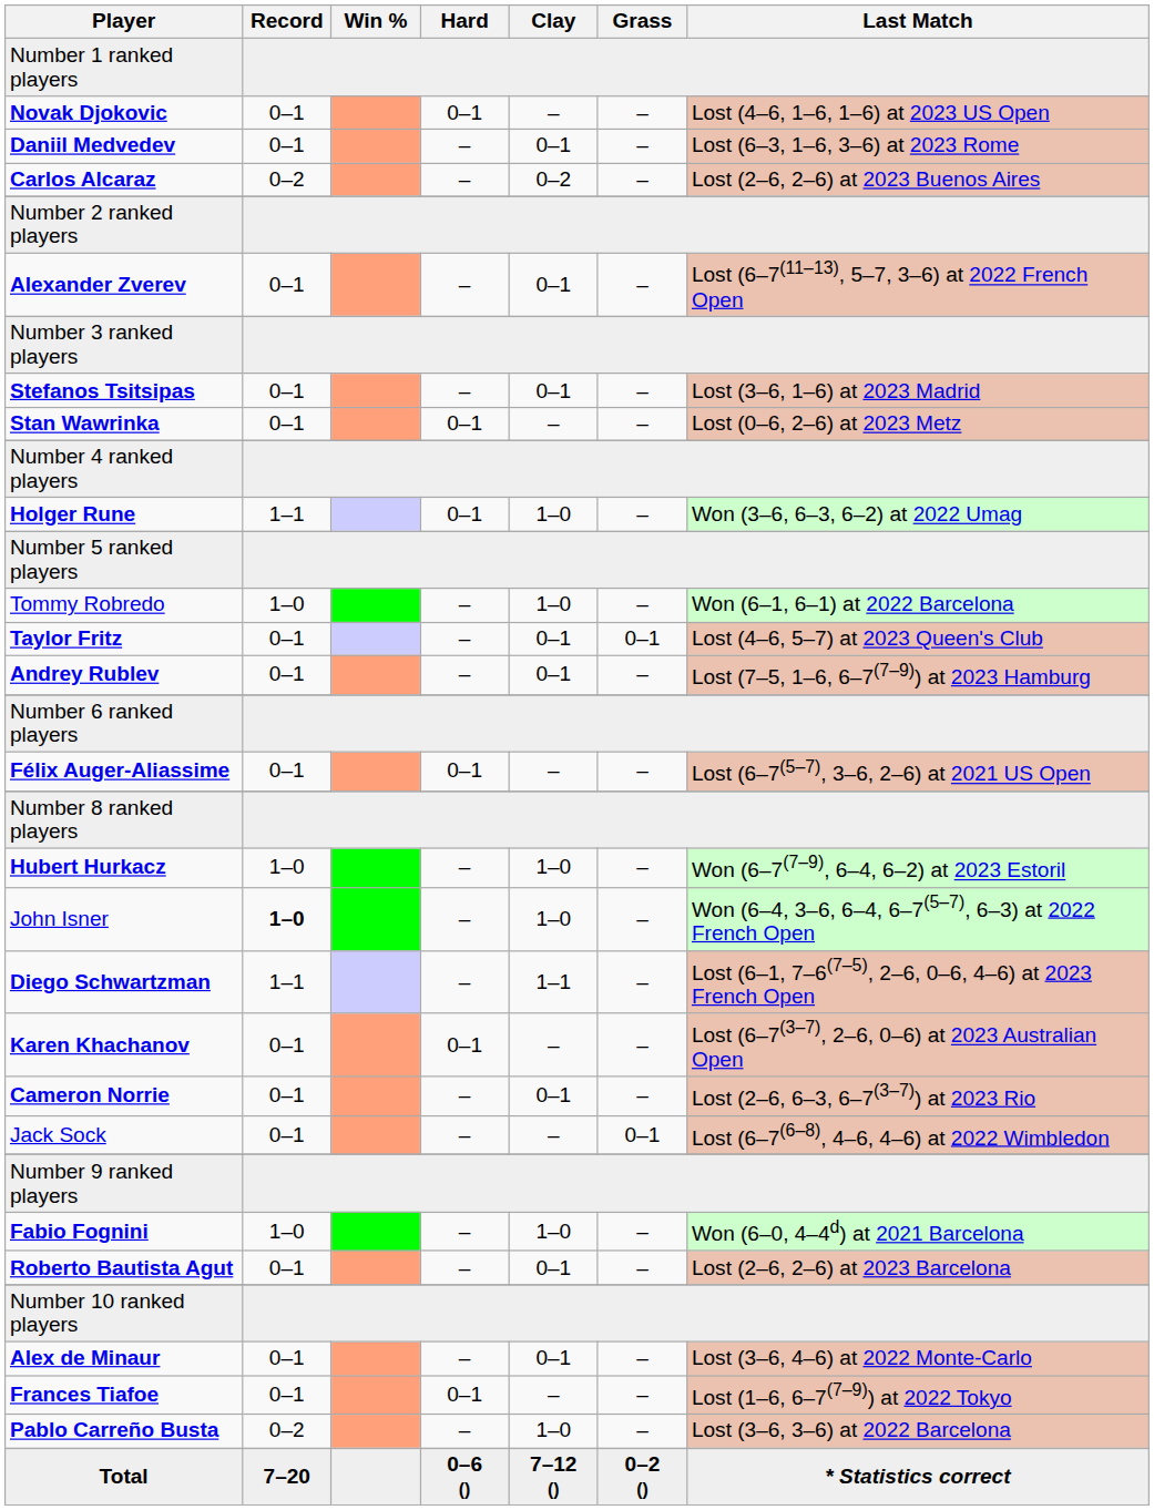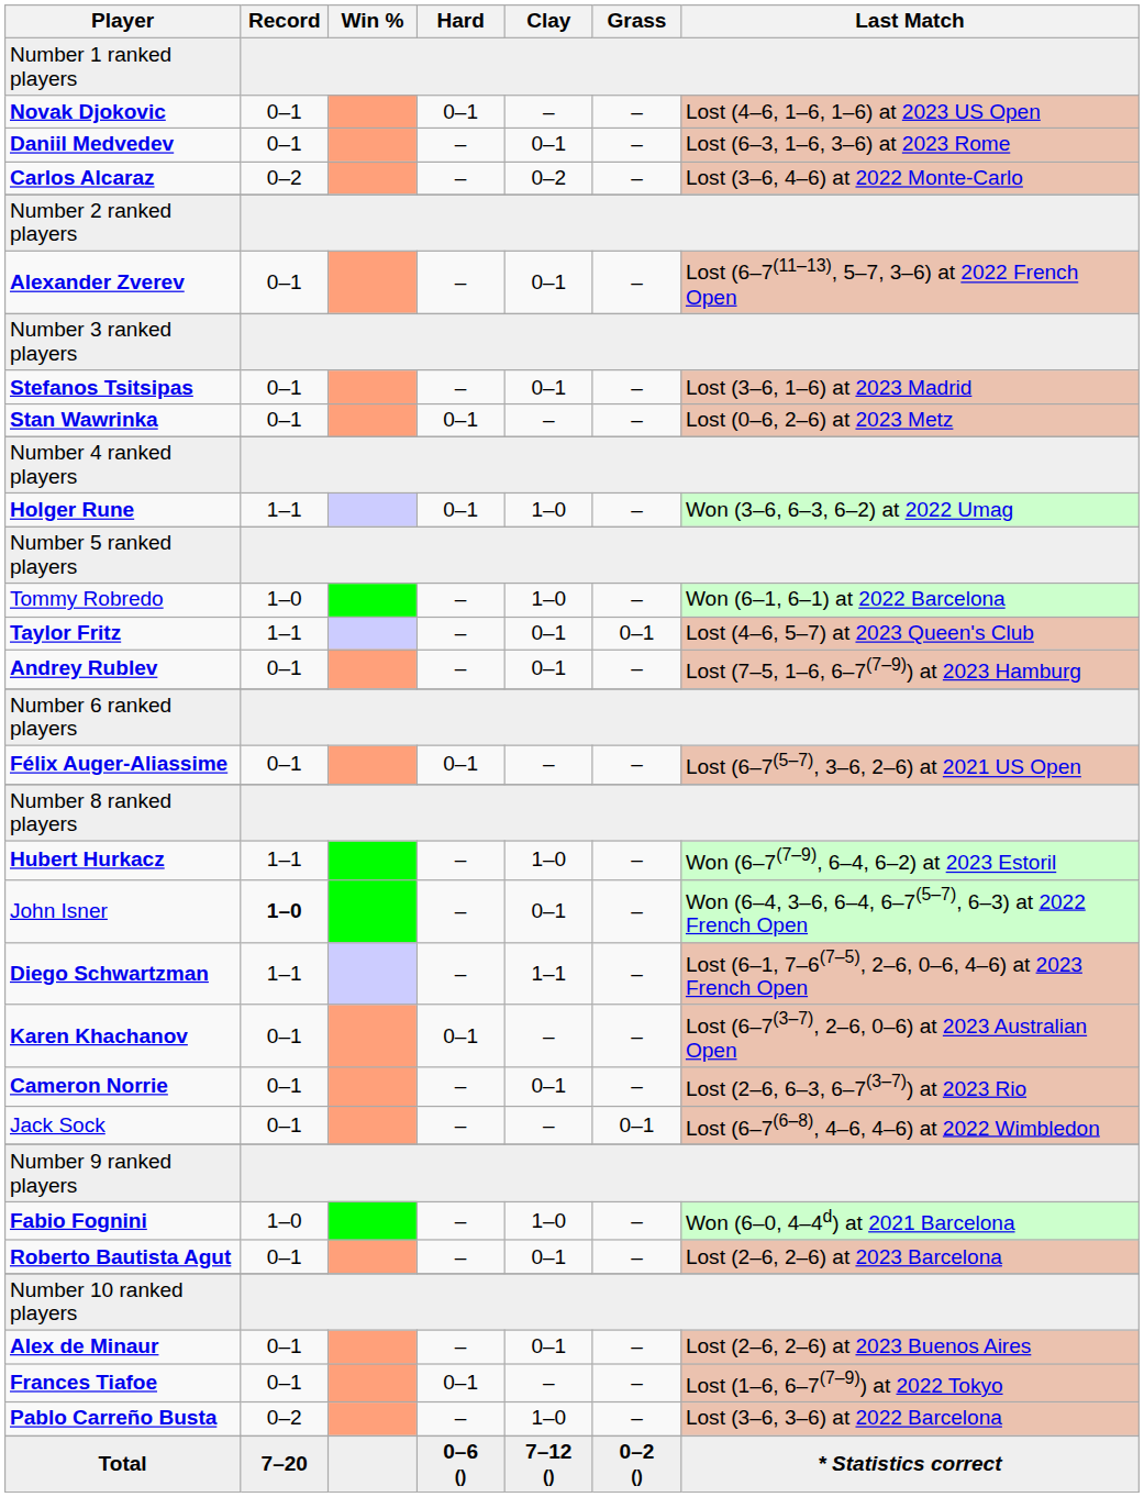 <table class="wikitable sortable nowrap" style=text-align:center>
 <tr>
 <th>Player</th>
 <th width=60>Record</th>
 <th width=60>Win %</th>
 <th width=60>Hard</th>
 <th width=60>Clay</th>
 <th width=60>Grass</th>
 <th>Last Match</th>
 </tr>
 <tr style=background:#efefef>
 <td align=left>Number 1 ranked players</td>
 <td colspan=6></td>
 </tr>
 <tr>
 <td align=left> <strong><a href='#'>Novak Djokovic</a></strong></td>
 <td>0–1</td>
 <td bgcolor=ffa07a></td>
 <td>0–1</td>
 <td>–</td>
 <td>–</td>
 <td style=background:#ebc2af;text-align:left>Lost (4–6, 1–6, 1–6) at <a href='#'>2023 US Open</a></td>
 </tr>
 <tr>
 <td align=left> <strong><a href='#'>Daniil Medvedev</a></strong></td>
 <td>0–1</td>
 <td bgcolor=FFA07A></td>
 <td>–</td>
 <td>0–1</td>
 <td>–</td>
 <td style=background:#ebc2af;text-align:left>Lost (6–3, 1–6, 3–6) at <a href='#'>2023 Rome</a></td>
 </tr>
 <tr>
 <td align=left> <strong><a href='#'>Carlos Alcaraz</a></strong></td>
 <td>0–2</td>
 <td bgcolor=FFA07A></td>
 <td>–</td>
 <td>0–2</td>
 <td>–</td>
-<td style=background:#ebc2af;text-align:left>Lost (2–6, 2–6) at <a href='#'>2023 Buenos Aires</a></td>
+<td style=background:#ebc2af;text-align:left>Lost (3–6, 4–6) at <a href='#'>2022 Monte-Carlo</a></td>
 </tr>
 <tr>
 </tr>
 <tr style=background:#efefef>
 <td align=left>Number 2 ranked players</td>
 <td colspan=6></td>
 </tr>
 <tr>
 <td align=left> <strong><a href='#'>Alexander Zverev</a></strong></td>
 <td>0–1</td>
 <td bgcolor=FFA07A></td>
 <td>–</td>
 <td>0–1</td>
 <td>–</td>
 <td style=background:#ebc2af;text-align:left>Lost (6–7<sup>(11–13)</sup>, 5–7, 3–6) at <a href='#'>2022 French Open</a></td>
 </tr>
 <tr>
 </tr>
 <tr style=background:#efefef>
 <td align=left>Number 3 ranked players</td>
 <td colspan=6></td>
 </tr>
 <tr>
 <td align=left> <strong><a href='#'>Stefanos Tsitsipas</a></strong></td>
 <td>0–1</td>
 <td bgcolor=FFA07A></td>
 <td>–</td>
 <td>0–1</td>
 <td>–</td>
 <td style=background:#ebc2af;text-align:left>Lost (3–6, 1–6) at <a href='#'>2023 Madrid</a></td>
 </tr>
 <tr>
 <td align=left> <strong><a href='#'>Stan Wawrinka</a></strong></td>
 <td>0–1</td>
 <td bgcolor=ffa07a></td>
 <td>0–1</td>
 <td>–</td>
 <td>–</td>
 <td style=background:#ebc2af;text-align:left>Lost (0–6, 2–6) at <a href='#'>2023 Metz</a></td>
 </tr>
 <tr>
 </tr>
 <tr style=background:#efefef>
 <td align=left>Number 4 ranked players</td>
 <td colspan=6></td>
 </tr>
 <tr>
 <td align=left> <strong><a href='#'>Holger Rune</a></strong></td>
 <td>1–1</td>
 <td bgcolor=#ccf></td>
 <td>0–1</td>
 <td>1–0</td>
 <td>–</td>
 <td style=background:#cfc;text-align:left>Won (3–6, 6–3, 6–2) at <a href='#'>2022 Umag</a></td>
 </tr>
 <tr>
 </tr>
 <tr style=background:#efefef>
 <td align=left>Number 5 ranked players</td>
 <td colspan=6></td>
 </tr>
 <tr>
 <td align=left> <a href='#'>Tommy Robredo</a></td>
 <td>1–0</td>
 <td bgcolor=lime></td>
 <td>–</td>
 <td>1–0</td>
 <td>–</td>
 <td style=background:#cfc;text-align:left>Won (6–1, 6–1) at <a href='#'>2022 Barcelona</a></td>
 </tr>
 <tr>
 <td align=left> <strong><a href='#'>Taylor Fritz</a></strong></td>
-<td>0–1</td>
+<td>1–1</td>
 <td bgcolor=#ccf></td>
 <td>–</td>
 <td>0–1</td>
 <td>0–1</td>
 <td style=background:#ebc2af;text-align:left>Lost (4–6, 5–7) at <a href='#'>2023 Queen's Club</a></td>
 </tr>
 <tr>
 <td align=left> <strong><a href='#'>Andrey Rublev</a></strong></td>
 <td>0–1</td>
 <td bgcolor=FFA07A></td>
 <td>–</td>
 <td>0–1</td>
 <td>–</td>
 <td style=background:#ebc2af;text-align:left>Lost (7–5, 1–6, 6–7<sup>(7–9)</sup>) at <a href='#'>2023 Hamburg</a></td>
 </tr>
 <tr>
 </tr>
 <tr style=background:#efefef>
 <td align=left>Number 6 ranked players</td>
 <td colspan=6></td>
 </tr>
 <tr>
 <td align=left> <strong><a href='#'>Félix Auger-Aliassime</a></strong></td>
 <td>0–1</td>
 <td bgcolor=FFA07A></td>
 <td>0–1</td>
 <td>–</td>
 <td>–</td>
 <td style=background:#ebc2af;text-align:left>Lost (6–7<sup>(5–7)</sup>, 3–6, 2–6) at <a href='#'>2021 US Open</a></td>
 </tr>
 <tr>
 </tr>
 <tr style=background:#efefef>
 <td align=left>Number 8 ranked players</td>
 <td colspan=6></td>
 </tr>
 <tr>
 <td align=left> <strong><a href='#'>Hubert Hurkacz</a></strong></td>
-<td>1–0</td>
+<td>1–1</td>
 <td bgcolor=lime></td>
 <td>–</td>
 <td>1–0</td>
 <td>–</td>
 <td style=background:#cfc;text-align:left>Won (6–7<sup>(7–9)</sup>, 6–4, 6–2) at <a href='#'>2023 Estoril</a></td>
 </tr>
 <tr>
 <td align=left> <a href='#'>John Isner</a></td>
 <td><strong>1–0</strong></td>
 <td bgcolor=lime></td>
 <td>–</td>
-<td>1–0</td>
+<td>0–1</td>
 <td>–</td>
 <td style=background:#cfc;text-align:left>Won (6–4, 3–6, 6–4, 6–7<sup>(5–7)</sup>, 6–3) at <a href='#'>2022 French Open</a></td>
 </tr>
 <tr>
 <td align=left> <strong><a href='#'>Diego Schwartzman</a></strong></td>
 <td>1–1</td>
 <td bgcolor=#ccf></td>
 <td>–</td>
 <td>1–1</td>
 <td>–</td>
 <td style=background:#ebc2af;text-align:left>Lost (6–1, 7–6<sup>(7–5)</sup>, 2–6, 0–6, 4–6) at <a href='#'>2023 French Open</a></td>
 </tr>
 <tr>
 <td align=left> <strong><a href='#'>Karen Khachanov</a></strong></td>
 <td>0–1</td>
 <td bgcolor=FFA07A></td>
 <td>0–1</td>
 <td>–</td>
 <td>–</td>
 <td style=background:#ebc2af;text-align:left>Lost (6–7<sup>(3–7)</sup>, 2–6, 0–6) at <a href='#'>2023 Australian Open</a></td>
 </tr>
 <tr>
 <td align=left> <strong><a href='#'>Cameron Norrie</a></strong></td>
 <td>0–1</td>
 <td bgcolor=FFA07A></td>
 <td>–</td>
 <td>0–1</td>
 <td>–</td>
 <td style=background:#ebc2af;text-align:left>Lost (2–6, 6–3, 6–7<sup>(3–7)</sup>) at <a href='#'>2023 Rio</a></td>
 </tr>
 <tr>
 <td align=left> <a href='#'>Jack Sock</a></td>
 <td>0–1</td>
 <td bgcolor=FFA07A></td>
 <td>–</td>
 <td>–</td>
 <td>0–1</td>
 <td style=background:#ebc2af;text-align:left>Lost (6–7<sup>(6–8)</sup>, 4–6, 4–6) at <a href='#'>2022 Wimbledon</a></td>
 </tr>
 <tr>
 </tr>
 <tr style=background:#efefef>
 <td align=left>Number 9 ranked players</td>
 <td colspan=6></td>
 </tr>
 <tr>
 <td align=left> <strong><a href='#'>Fabio Fognini</a></strong></td>
 <td>1–0</td>
 <td bgcolor=lime></td>
 <td>–</td>
 <td>1–0</td>
 <td>–</td>
 <td style=background:#cfc;text-align:left>Won (6–0, 4–4<sup>d</sup>) at <a href='#'>2021 Barcelona</a></td>
 </tr>
 <tr>
 <td align=left> <strong><a href='#'>Roberto Bautista Agut</a></strong></td>
 <td>0–1</td>
 <td bgcolor=FFA07A></td>
 <td>–</td>
 <td>0–1</td>
 <td>–</td>
 <td style=background:#ebc2af;text-align:left>Lost (2–6, 2–6) at <a href='#'>2023 Barcelona</a></td>
 </tr>
 <tr>
 </tr>
 <tr style=background:#efefef>
 <td align=left>Number 10 ranked players</td>
 <td colspan=6></td>
 </tr>
 <tr>
 <td align=left> <strong><a href='#'>Alex de Minaur</a></strong></td>
 <td>0–1</td>
 <td bgcolor=FFA07A></td>
 <td>–</td>
 <td>0–1</td>
 <td>–</td>
-<td style=background:#ebc2af;text-align:left>Lost (3–6, 4–6) at <a href='#'>2022 Monte-Carlo</a></td>
+<td style=background:#ebc2af;text-align:left>Lost (2–6, 2–6) at <a href='#'>2023 Buenos Aires</a></td>
 </tr>
 <tr>
 <td align=left> <strong><a href='#'>Frances Tiafoe</a></strong></td>
 <td>0–1</td>
 <td bgcolor=FFA07A></td>
 <td>0–1</td>
 <td>–</td>
 <td>–</td>
 <td style=background:#ebc2af;text-align:left>Lost (1–6, 6–7<sup>(7–9)</sup>) at <a href='#'>2022 Tokyo</a></td>
 </tr>
 <tr>
 <td align=left> <strong><a href='#'>Pablo Carreño Busta</a></strong></td>
 <td>0–2</td>
 <td bgcolor=FFA07A></td>
 <td>–</td>
 <td>1–0</td>
 <td>–</td>
 <td style=background:#ebc2af;text-align:left>Lost (3–6, 3–6) at <a href='#'>2022 Barcelona</a></td>
 </tr>
 <tr>
 </tr>
 <tr bgcolor=efefef class="sortbottom">
 <td><strong>Total</strong></td>
 <td><strong>7–20</strong></td>
 <td><strong></strong></td>
 <td><strong>0–6 <br> <small>()</small></strong></td>
 <td><strong>7–12 <br> <small>()</small></strong></td>
 <td><strong>0–2 <br> <small>()</small></strong></td>
 <td><strong><em>* Statistics correct </em></strong></td>
 </tr>
 </table>
